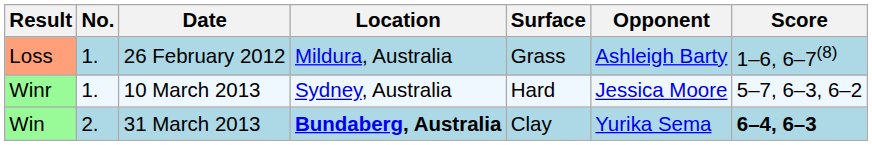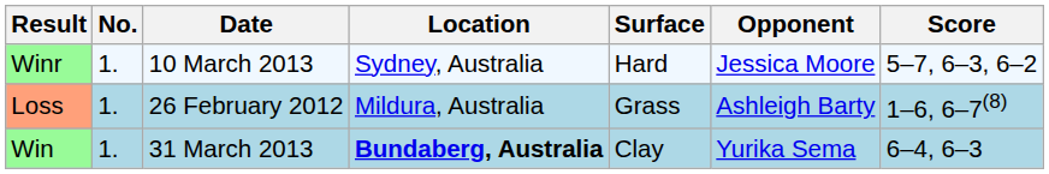 <table class="sortable wikitable">
 <tr>
 <th>Result</th>
 <th>No.</th>
 <th>Date</th>
 <th>Location</th>
 <th>Surface</th>
 <th>Opponent</th>
 <th class="unsortable">Score</th>
-</tr>
-<tr style="background:lightblue;">
-<td style="background:#ffa07a;">Loss</td>
-<td>1.</td>
-<td>26 February 2012</td>
-<td><a href='#'>Mildura</a>, Australia</td>
-<td>Grass</td>
-<td> <a href='#'>Ashleigh Barty</a></td>
-<td>1–6, 6–7<sup>(8)</sup></td>
 </tr>
 <tr style="background:#f0f8ff;">
 <td style="background:#98fb98;">Winr</td>
 <td>1.</td>
 <td>10 March 2013</td>
 <td><a href='#'>Sydney</a>, Australia</td>
 <td>Hard</td>
 <td> <a href='#'>Jessica Moore</a></td>
 <td>5–7, 6–3, 6–2</td>
 </tr>
 <tr style="background:lightblue;">
+<td style="background:#ffa07a;">Loss</td>
+<td>1.</td>
+<td>26 February 2012</td>
+<td><a href='#'>Mildura</a>, Australia</td>
+<td>Grass</td>
+<td> <a href='#'>Ashleigh Barty</a></td>
+<td>1–6, 6–7<sup>(8)</sup></td>
+</tr>
+<tr style="background:lightblue;">
 <td style="background:#98fb98;">Win</td>
-<td>2.</td>
+<td>1.</td>
 <td>31 March 2013</td>
 <td><strong><a href='#'>Bundaberg</a>, Australia</strong></td>
 <td>Clay</td>
 <td> <a href='#'>Yurika Sema</a></td>
-<td><strong>6–4, 6–3</strong></td>
+<td>6–4, 6–3</td>
 </tr>
 </table>
